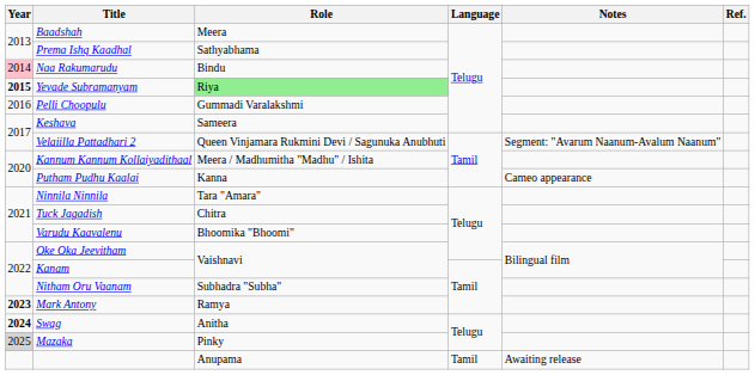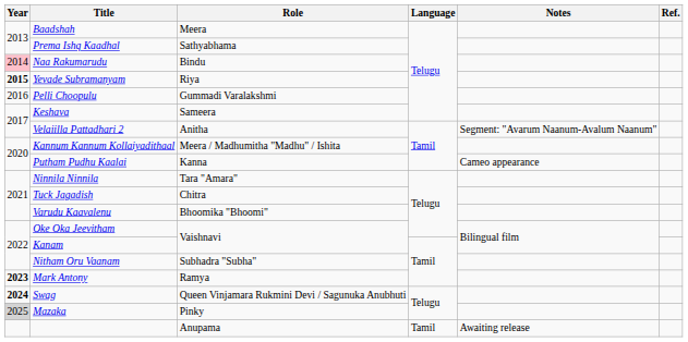 <table class="wikitable sortable">
 <tr>
 <th>Year</th>
 <th>Title</th>
 <th>Role</th>
 <th>Language</th>
 <th class="unsortable">Notes</th>
 <th class="unsortable">Ref.</th>
 </tr>
 <tr>
 <td rowspan="2">2013</td>
 <td><em><a href='#'>Baadshah</a></em></td>
 <td>Meera</td>
 <td rowspan="6"><a href='#'>Telugu</a></td>
 <td></td>
 <td></td>
 </tr>
 <tr>
 <td><em><a href='#'>Prema Ishq Kaadhal</a></em></td>
 <td>Sathyabhama</td>
 <td></td>
 <td></td>
 </tr>
 <tr>
 <td style="background: pink;">2014</td>
 <td><em><a href='#'>Naa Rakumarudu</a></em></td>
 <td>Bindu</td>
 <td></td>
 <td></td>
 </tr>
 <tr>
 <td><strong>2015</strong></td>
 <td><em><a href='#'>Yevade Subramanyam</a></em></td>
-<td style="background: lightgreen;">Riya</td>
+<td>Riya</td>
 <td></td>
 <td></td>
 </tr>
 <tr>
 <td>2016</td>
 <td><em><a href='#'>Pelli Choopulu</a></em></td>
 <td>Gummadi Varalakshmi</td>
 <td></td>
 <td></td>
 </tr>
 <tr>
 <td rowspan="2">2017</td>
 <td><em><a href='#'>Keshava</a></em></td>
 <td>Sameera</td>
 <td></td>
 <td></td>
 </tr>
 <tr>
 <td><em><a href='#'>Velaiilla Pattadhari 2</a></em></td>
-<td>Queen Vinjamara Rukmini Devi / Sagunuka Anubhuti</td>
+<td>Anitha</td>
 <td rowspan=3><a href='#'>Tamil</a></td>
 <td>Segment: "Avarum Naanum-Avalum Naanum"</td>
 <td></td>
 </tr>
 <tr>
 <td rowspan="2">2020</td>
 <td><em><a href='#'>Kannum Kannum Kollaiyadithaal</a></em></td>
 <td>Meera / Madhumitha "Madhu" / Ishita</td>
 <td></td>
 <td></td>
 </tr>
 <tr>
 <td><em><a href='#'>Putham Pudhu Kaalai</a></em></td>
 <td>Kanna</td>
 <td>Cameo appearance</td>
 <td></td>
 </tr>
 <tr>
 <td rowspan="3">2021</td>
 <td><em><a href='#'>Ninnila Ninnila</a></em></td>
 <td>Tara "Amara"</td>
 <td rowspan="4">Telugu</td>
 <td></td>
 <td></td>
 </tr>
 <tr>
 <td><em><a href='#'>Tuck Jagadish</a></em></td>
 <td>Chitra</td>
 <td></td>
 <td></td>
 </tr>
 <tr>
 <td><em><a href='#'>Varudu Kaavalenu</a></em></td>
 <td>Bhoomika "Bhoomi"</td>
 <td></td>
 <td></td>
 </tr>
 <tr>
 <td rowspan="3">2022</td>
 <td><em><a href='#'>Oke Oka Jeevitham</a></em></td>
 <td rowspan="2">Vaishnavi</td>
 <td rowspan="2">Bilingual film</td>
 <td></td>
 </tr>
 <tr>
 <td><em><a href='#'>Kanam</a></em></td>
 <td rowspan="3">Tamil</td>
 <td></td>
 </tr>
 <tr>
 <td><em><a href='#'>Nitham Oru Vaanam</a></em></td>
 <td>Subhadra "Subha"</td>
 <td></td>
 <td></td>
 </tr>
 <tr>
 <td><strong>2023</strong></td>
 <td><em><a href='#'>Mark Antony</a></em></td>
 <td>Ramya</td>
 <td></td>
 <td></td>
 </tr>
 <tr>
 <td><strong>2024</strong></td>
 <td><em><a href='#'>Swag</a></em></td>
-<td>Anitha</td>
+<td>Queen Vinjamara Rukmini Devi / Sagunuka Anubhuti</td>
 <td rowspan="2">Telugu</td>
 <td></td>
 <td></td>
 </tr>
 <tr>
 <td style="background: lightgrey;">2025</td>
 <td><em><a href='#'>Mazaka</a></em></td>
 <td>Pinky</td>
 <td></td>
 <td></td>
 </tr>
 <tr>
 <td></td>
 <td></td>
 <td>Anupama</td>
 <td>Tamil</td>
 <td>Awaiting release</td>
 <td></td>
 </tr>
 </table>
